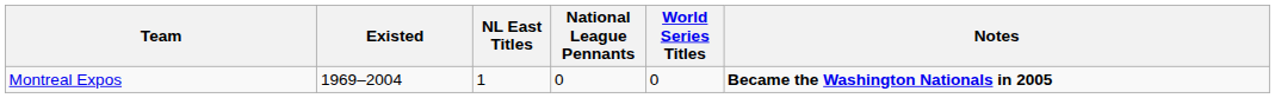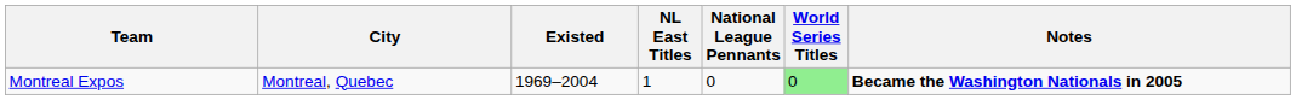 <table class="wikitable">
 <tr>
 <th bgcolor="#DDDDFF" width="20%">Team</th>
+<th bgcolor="#DDDDFF" width="20%">City</th>
 <th bgcolor="#DDDDFF" width="10%">Existed</th>
 <th bgcolor="#DDDDFF" width="5%">NL East Titles</th>
 <th bgcolor="#DDDDFF" width="5%">National League Pennants</th>
 <th bgcolor="#DDDDFF" width="5%"><a href='#'>World Series</a> Titles</th>
 <th bgcolor="#DDDDFF" width="35%">Notes</th>
 </tr>
 <tr>
 <td><a href='#'>Montreal Expos</a></td>
+<td><a href='#'>Montreal</a>, <a href='#'>Quebec</a></td>
 <td>1969–2004</td>
 <td>1</td>
 <td>0</td>
-<td>0</td>
+<td style="background: lightgreen;">0</td>
 <td><strong>Became the <a href='#'>Washington Nationals</a> in 2005</strong></td>
 </tr>
 </table>
